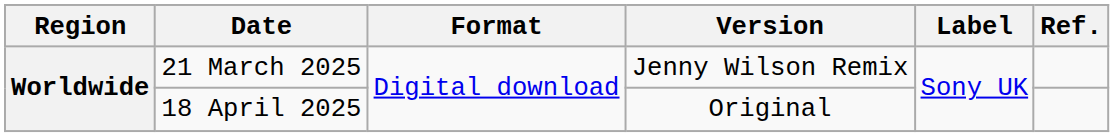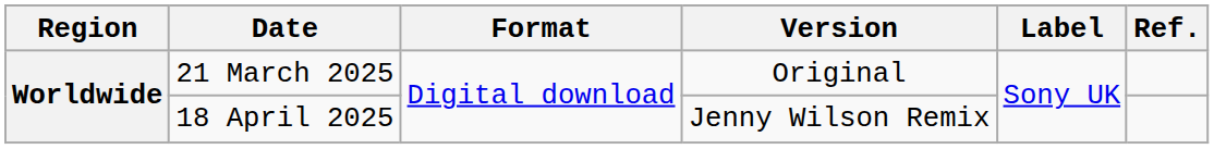 <table class="wikitable plainrowheaders" style="text-align:center;">
 <tr>
 <th scope="col">Region</th>
 <th scope="col">Date</th>
 <th scope="col">Format</th>
 <th scope="col">Version</th>
 <th scope="col">Label</th>
 <th scope="col">Ref.</th>
 </tr>
 <tr>
 <th rowspan="2" scope="row">Worldwide</th>
 <td>21 March 2025</td>
 <td rowspan="2"><a href='#'>Digital download</a></td>
-<td>Jenny Wilson Remix</td>
+<td>Original</td>
 <td rowspan="2"><a href='#'>Sony UK</a></td>
 <td></td>
 </tr>
 <tr>
 <td>18 April 2025</td>
-<td>Original</td>
+<td>Jenny Wilson Remix</td>
 <td></td>
 </tr>
 </table>
